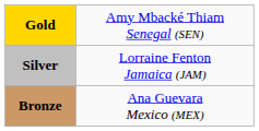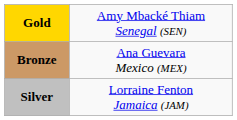 <table class="wikitable" style=" text-align:center; font-size:110%;" width="35%">
 <tr>
 <td bgcolor="gold"><strong>Gold</strong></td>
 <td> <a href='#'>Amy Mbacké Thiam</a><br><em><a href='#'>Senegal</a> <small>(SEN)</small></em></td>
 </tr>
 <tr>
+<td bgcolor="CC9966"><strong>Bronze</strong></td>
+<td> <a href='#'>Ana Guevara</a><br><em>Mexico <small>(MEX)</small></em></td>
+</tr>
+<tr>
 <td bgcolor="silver"><strong>Silver</strong></td>
 <td> <a href='#'>Lorraine Fenton</a><br><em><a href='#'>Jamaica</a> <small>(JAM)</small></em></td>
 </tr>
-<tr>
-<td bgcolor="CC9966"><strong>Bronze</strong></td>
-<td> <a href='#'>Ana Guevara</a><br><em>Mexico <small>(MEX)</small></em></td>
-</tr>
 </table>
